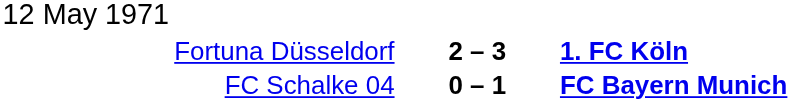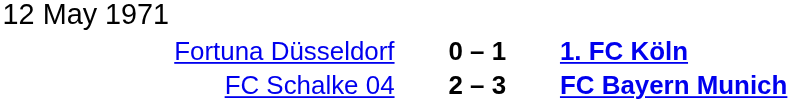 <table width=100% cellspacing=1>
 <tr>
 <th width=25%></th>
 <th width=10%></th>
 <th width=25%></th>
 <th></th>
 </tr>
 <tr>
 <td>12 May 1971</td>
 </tr>
 <tr style=font-size:90%>
 <td align=right><a href='#'>Fortuna Düsseldorf</a></td>
-<td align=center><strong>2 – 3</strong></td>
+<td align=center><strong>0 – 1</strong></td>
 <td><strong><a href='#'>1. FC Köln</a></strong></td>
 </tr>
 <tr style=font-size:90%>
 <td align=right><a href='#'>FC Schalke 04</a></td>
-<td align=center><strong>0 – 1</strong></td>
+<td align=center><strong>2 – 3</strong></td>
 <td><strong><a href='#'>FC Bayern Munich</a></strong></td>
 </tr>
 </table>
